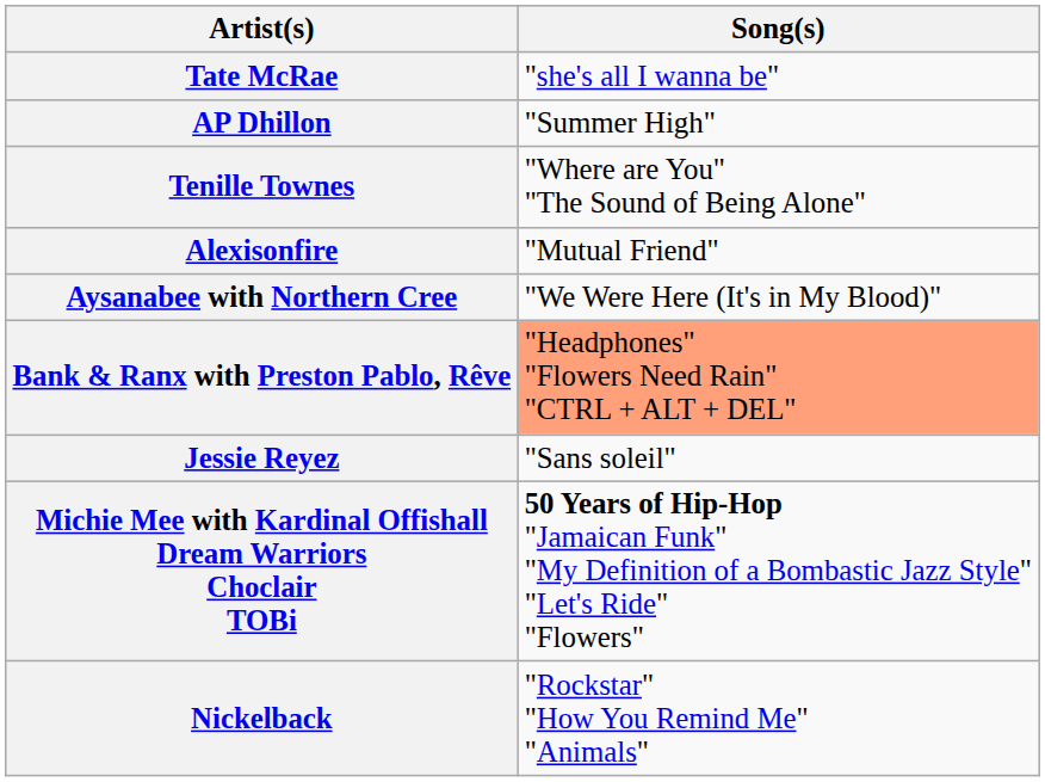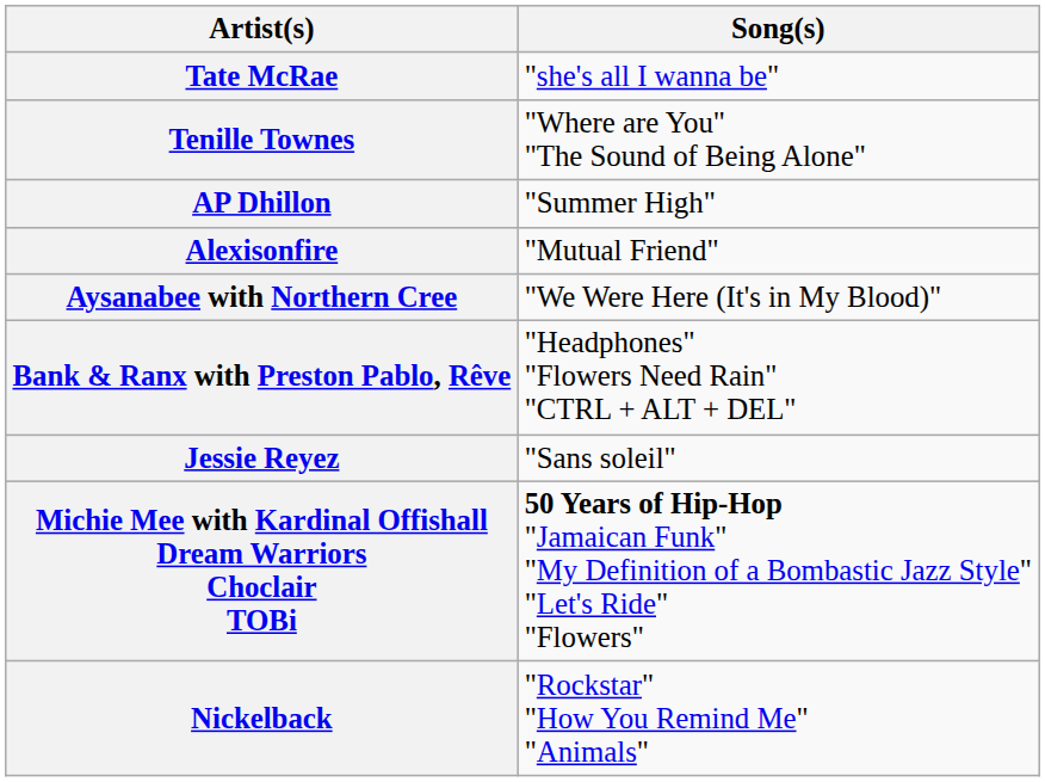 <table class="wikitable plainrowheaders">
 <tr>
 <th scope="col">Artist(s)</th>
 <th scope="col">Song(s)</th>
 </tr>
 <tr>
 <th scope="row"><a href='#'>Tate McRae</a></th>
 <td>"<a href='#'>she's all I wanna be</a>"</td>
 </tr>
 <tr>
+<th scope="row"><a href='#'>Tenille Townes</a></th>
+<td>"Where are You"<br>"The Sound of Being Alone"</td>
+</tr>
+<tr>
 <th scope="row"><a href='#'>AP Dhillon</a></th>
 <td>"Summer High"</td>
-</tr>
-<tr>
-<th scope="row"><a href='#'>Tenille Townes</a></th>
-<td>"Where are You"<br>"The Sound of Being Alone"</td>
 </tr>
 <tr>
 <th scope="row"><a href='#'>Alexisonfire</a></th>
 <td>"Mutual Friend"</td>
 </tr>
 <tr>
 <th scope="row"><a href='#'>Aysanabee</a> with <a href='#'>Northern Cree</a></th>
 <td>"We Were Here (It's in My Blood)"</td>
 </tr>
 <tr>
 <th scope="row"><a href='#'>Bank & Ranx</a> with <a href='#'>Preston Pablo</a>, <a href='#'>Rêve</a></th>
-<td style="background: lightsalmon;">"Headphones"<br>"Flowers Need Rain"<br>"CTRL + ALT + DEL"</td>
+<td>"Headphones"<br>"Flowers Need Rain"<br>"CTRL + ALT + DEL"</td>
 </tr>
 <tr>
 <th scope="row"><a href='#'>Jessie Reyez</a></th>
 <td>"Sans soleil"</td>
 </tr>
 <tr>
 <th scope="row"><a href='#'>Michie Mee</a> with <a href='#'>Kardinal Offishall</a><br><a href='#'>Dream Warriors</a><br><a href='#'>Choclair</a><br><a href='#'>TOBi</a></th>
 <td><strong>50 Years of Hip-Hop</strong><br>"<a href='#'>Jamaican Funk</a>"<br>"<a href='#'>My Definition of a Bombastic Jazz Style</a>"<br>"<a href='#'>Let's Ride</a>"<br>"Flowers"</td>
 </tr>
 <tr>
 <th scope="row"><a href='#'>Nickelback</a></th>
 <td>"<a href='#'>Rockstar</a>"<br>"<a href='#'>How You Remind Me</a>"<br>"<a href='#'>Animals</a>"</td>
 </tr>
 </table>
